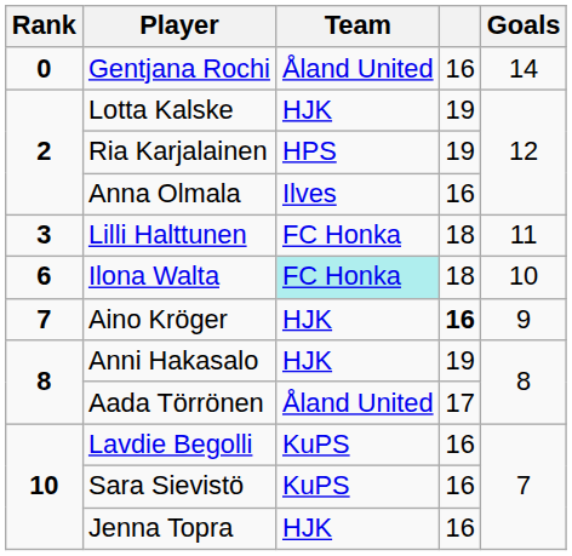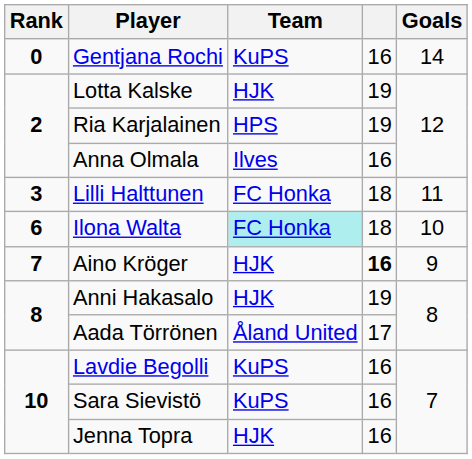 <table class="wikitable sortable" style="text-align:center">
 <tr>
 <th>Rank</th>
 <th>Player</th>
 <th>Team</th>
 <th></th>
 <th>Goals</th>
 </tr>
 <tr>
 <td><strong>0</strong></td>
 <td style="text-align:left"> <a href='#'>Gentjana Rochi</a></td>
-<td style="text-align:left"><a href='#'>Åland United</a></td>
+<td style="text-align:left"><a href='#'>KuPS</a></td>
 <td>16</td>
 <td>14</td>
 </tr>
 <tr>
 <td rowspan = 3><strong>2</strong></td>
 <td style="text-align:left"> Lotta Kalske</td>
 <td style="text-align:left"><a href='#'>HJK</a></td>
 <td>19</td>
 <td rowspan = 3>12</td>
 </tr>
 <tr>
 <td style="text-align:left"> Ria Karjalainen</td>
 <td style="text-align:left"><a href='#'>HPS</a></td>
 <td>19</td>
 </tr>
 <tr>
 <td style="text-align:left"> Anna Olmala</td>
 <td style="text-align:left"><a href='#'>Ilves</a></td>
 <td>16</td>
 </tr>
 <tr>
 <td><strong>3</strong></td>
 <td style="text-align:left"> <a href='#'>Lilli Halttunen</a></td>
 <td style="text-align:left"><a href='#'>FC Honka</a></td>
 <td>18</td>
 <td>11</td>
 </tr>
 <tr>
 <td><strong>6</strong></td>
 <td style="text-align:left"> <a href='#'>Ilona Walta</a></td>
 <td style="background: paleturquoise; text-align:left"><a href='#'>FC Honka</a></td>
 <td>18</td>
 <td>10</td>
 </tr>
 <tr>
 <td><strong>7</strong></td>
 <td style="text-align:left"> Aino Kröger</td>
 <td style="text-align:left"><a href='#'>HJK</a></td>
 <td><strong>16</strong></td>
 <td>9</td>
 </tr>
 <tr>
 <td rowspan = 2><strong>8</strong></td>
 <td style="text-align:left"> Anni Hakasalo</td>
 <td style="text-align:left"><a href='#'>HJK</a></td>
 <td>19</td>
 <td rowspan = 2>8</td>
 </tr>
 <tr>
 <td style="text-align:left"> Aada Törrönen</td>
 <td style="text-align:left"><a href='#'>Åland United</a></td>
 <td>17</td>
 </tr>
 <tr>
 <td rowspan = 3><strong>10</strong></td>
 <td style="text-align:left"> <a href='#'>Lavdie Begolli</a></td>
 <td style="text-align:left"><a href='#'>KuPS</a></td>
 <td>16</td>
 <td rowspan = 3>7</td>
 </tr>
 <tr>
 <td style="text-align:left"> Sara Sievistö</td>
 <td style="text-align:left"><a href='#'>KuPS</a></td>
 <td>16</td>
 </tr>
 <tr>
 <td style="text-align:left"> Jenna Topra</td>
 <td style="text-align:left"><a href='#'>HJK</a></td>
 <td>16</td>
 </tr>
 </table>
